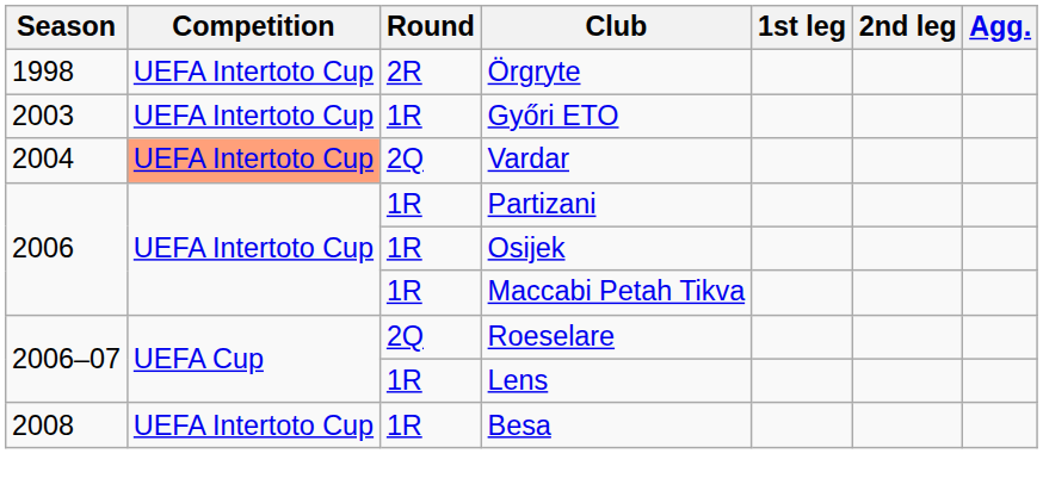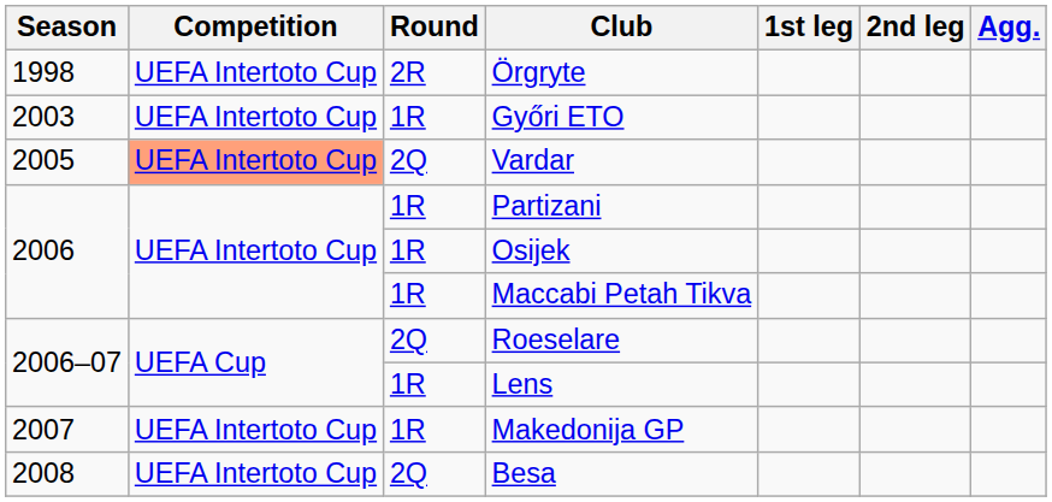 <table class="wikitable sortable">
 <tr>
 <th>Season</th>
 <th>Competition</th>
 <th>Round</th>
 <th>Club</th>
 <th>1st leg</th>
 <th>2nd leg</th>
 <th><a href='#'>Agg.</a></th>
 </tr>
 <tr>
 <td>1998</td>
 <td><a href='#'>UEFA Intertoto Cup</a></td>
 <td><a href='#'>2R</a></td>
 <td> <a href='#'>Örgryte</a></td>
 <td></td>
 <td></td>
 <td></td>
 </tr>
 <tr>
 <td>2003</td>
 <td><a href='#'>UEFA Intertoto Cup</a></td>
 <td><a href='#'>1R</a></td>
 <td> <a href='#'>Győri ETO</a></td>
 <td></td>
 <td></td>
 <td></td>
 </tr>
 <tr>
-<td>2004</td>
+<td>2005</td>
 <td style="background: lightsalmon;"><a href='#'>UEFA Intertoto Cup</a></td>
 <td><a href='#'>2Q</a></td>
 <td> <a href='#'>Vardar</a></td>
 <td></td>
 <td></td>
 <td></td>
 </tr>
 <tr>
 <td rowspan="3">2006</td>
 <td rowspan="3"><a href='#'>UEFA Intertoto Cup</a></td>
 <td><a href='#'>1R</a></td>
 <td> <a href='#'>Partizani</a></td>
 <td></td>
 <td></td>
 <td></td>
 </tr>
 <tr>
 <td><a href='#'>1R</a></td>
 <td> <a href='#'>Osijek</a></td>
 <td></td>
 <td></td>
 <td></td>
 </tr>
 <tr>
 <td><a href='#'>1R</a></td>
 <td> <a href='#'>Maccabi Petah Tikva</a></td>
 <td></td>
 <td></td>
 <td></td>
 </tr>
 <tr>
 <td rowspan="2">2006–07</td>
 <td rowspan="2"><a href='#'>UEFA Cup</a></td>
 <td><a href='#'>2Q</a></td>
 <td> <a href='#'>Roeselare</a></td>
 <td></td>
 <td></td>
 <td></td>
 </tr>
 <tr>
 <td><a href='#'>1R</a></td>
 <td> <a href='#'>Lens</a></td>
 <td></td>
 <td></td>
 <td></td>
 </tr>
 <tr>
+<td>2007</td>
+<td><a href='#'>UEFA Intertoto Cup</a></td>
+<td><a href='#'>1R</a></td>
+<td> <a href='#'>Makedonija GP</a></td>
+<td></td>
+<td></td>
+<td></td>
+</tr>
+<tr>
 <td>2008</td>
 <td><a href='#'>UEFA Intertoto Cup</a></td>
-<td><a href='#'>1R</a></td>
+<td><a href='#'>2Q</a></td>
 <td> <a href='#'>Besa</a></td>
 <td></td>
 <td></td>
 <td></td>
 </tr>
 </table>
